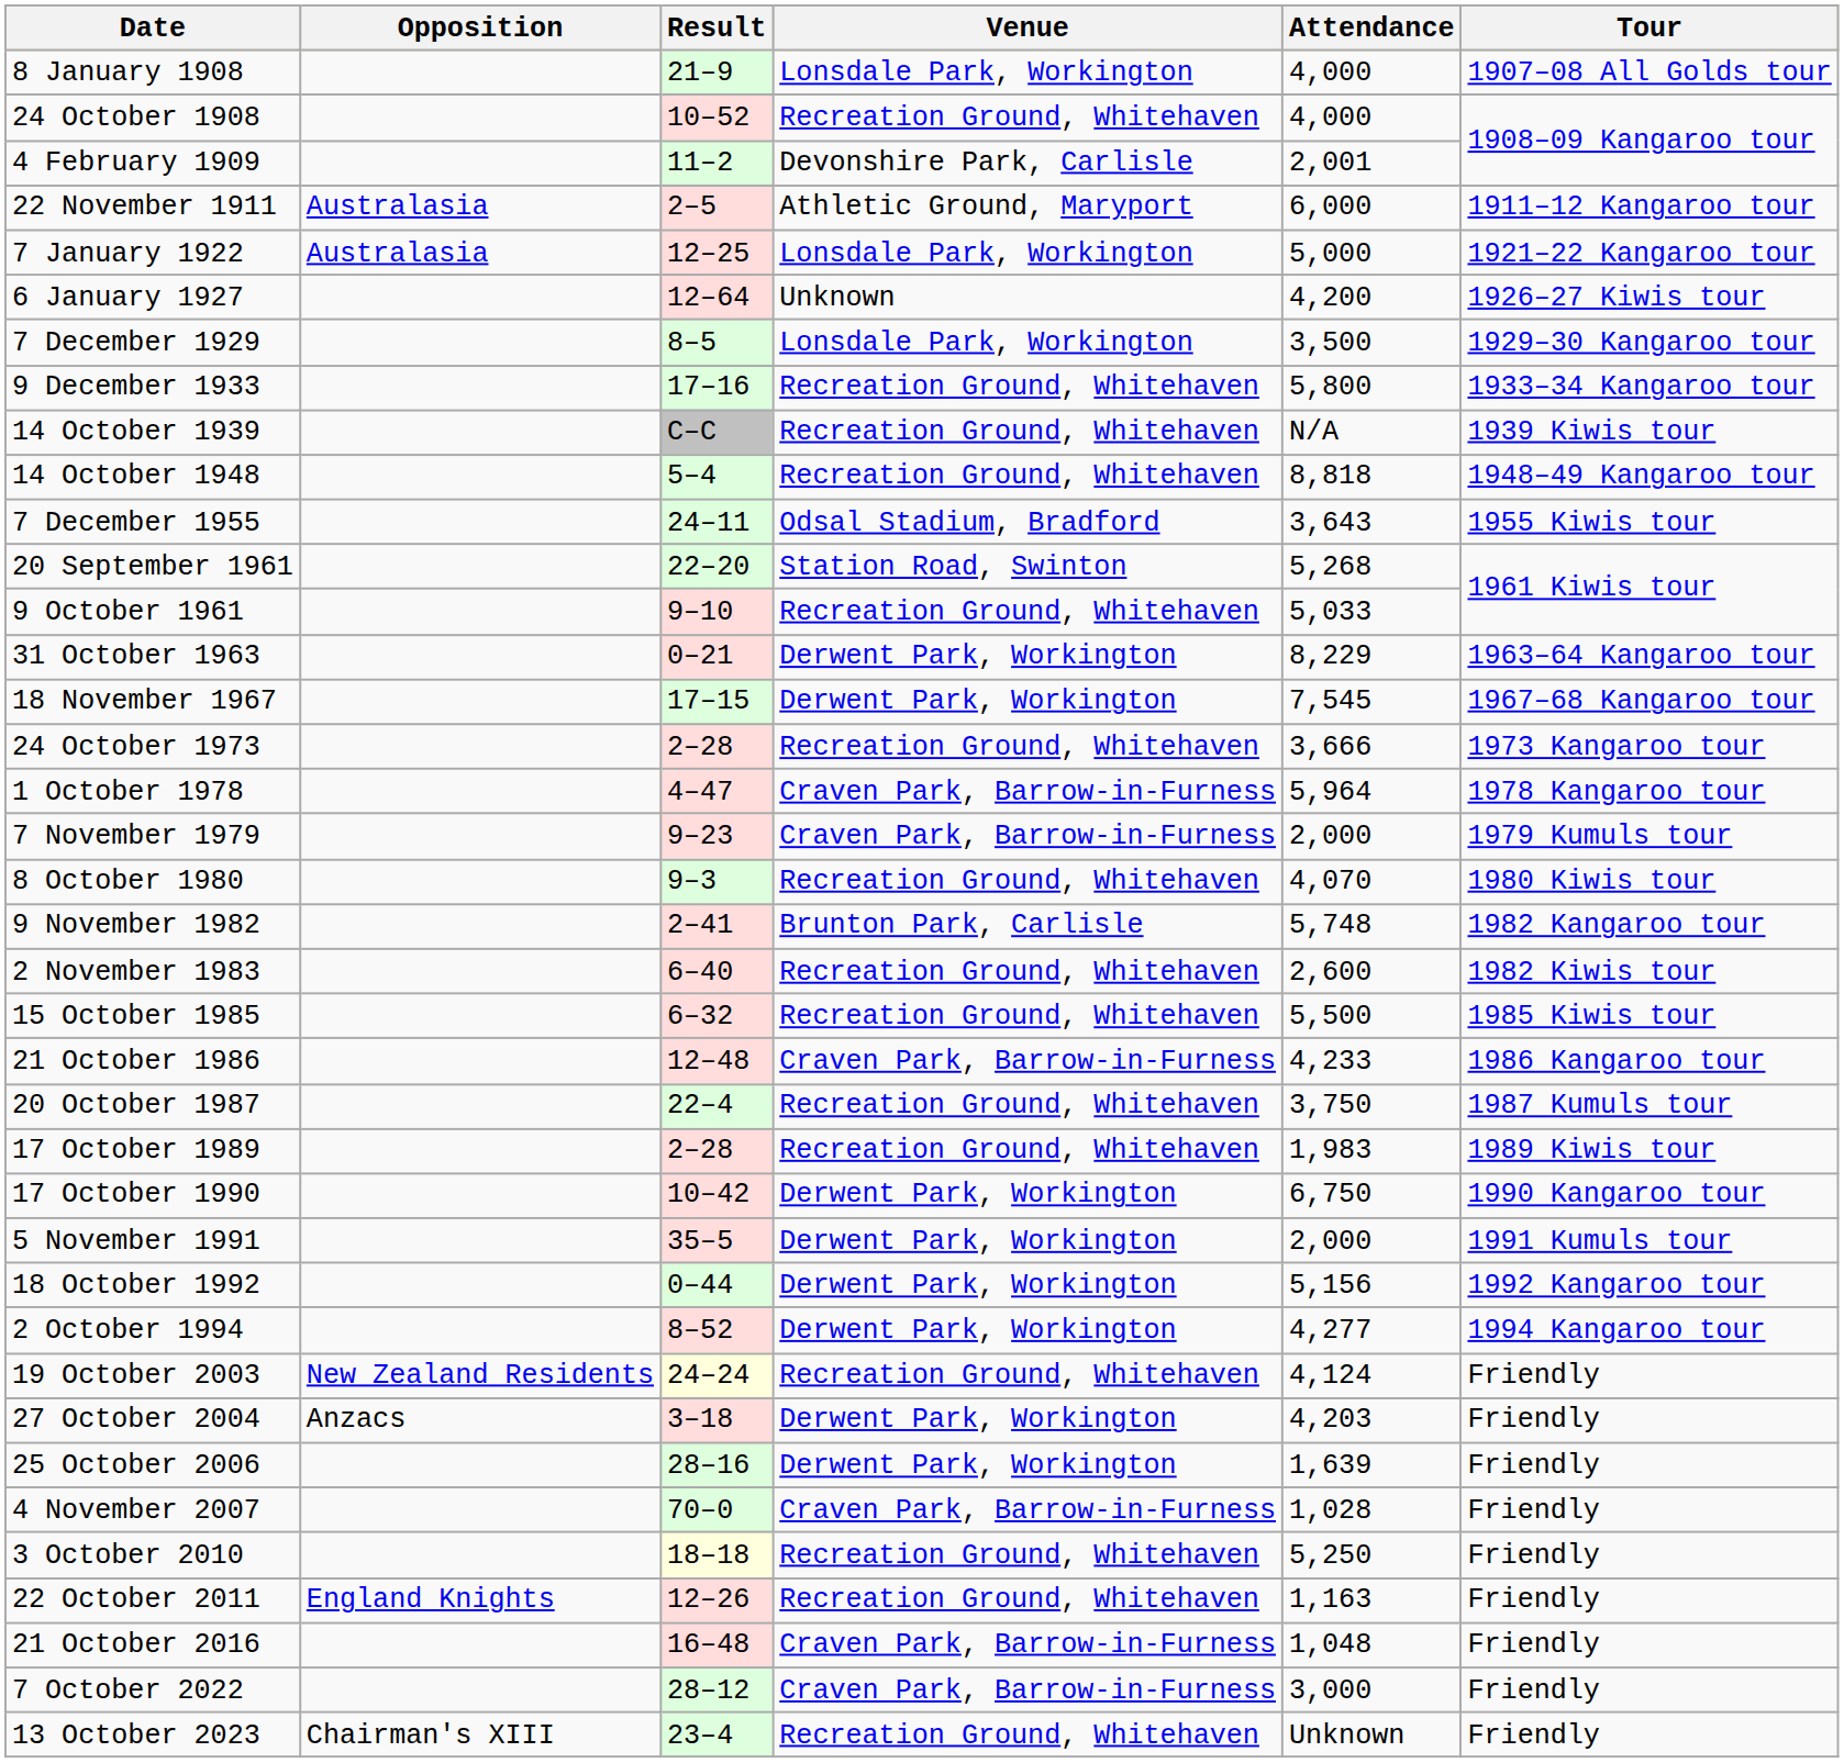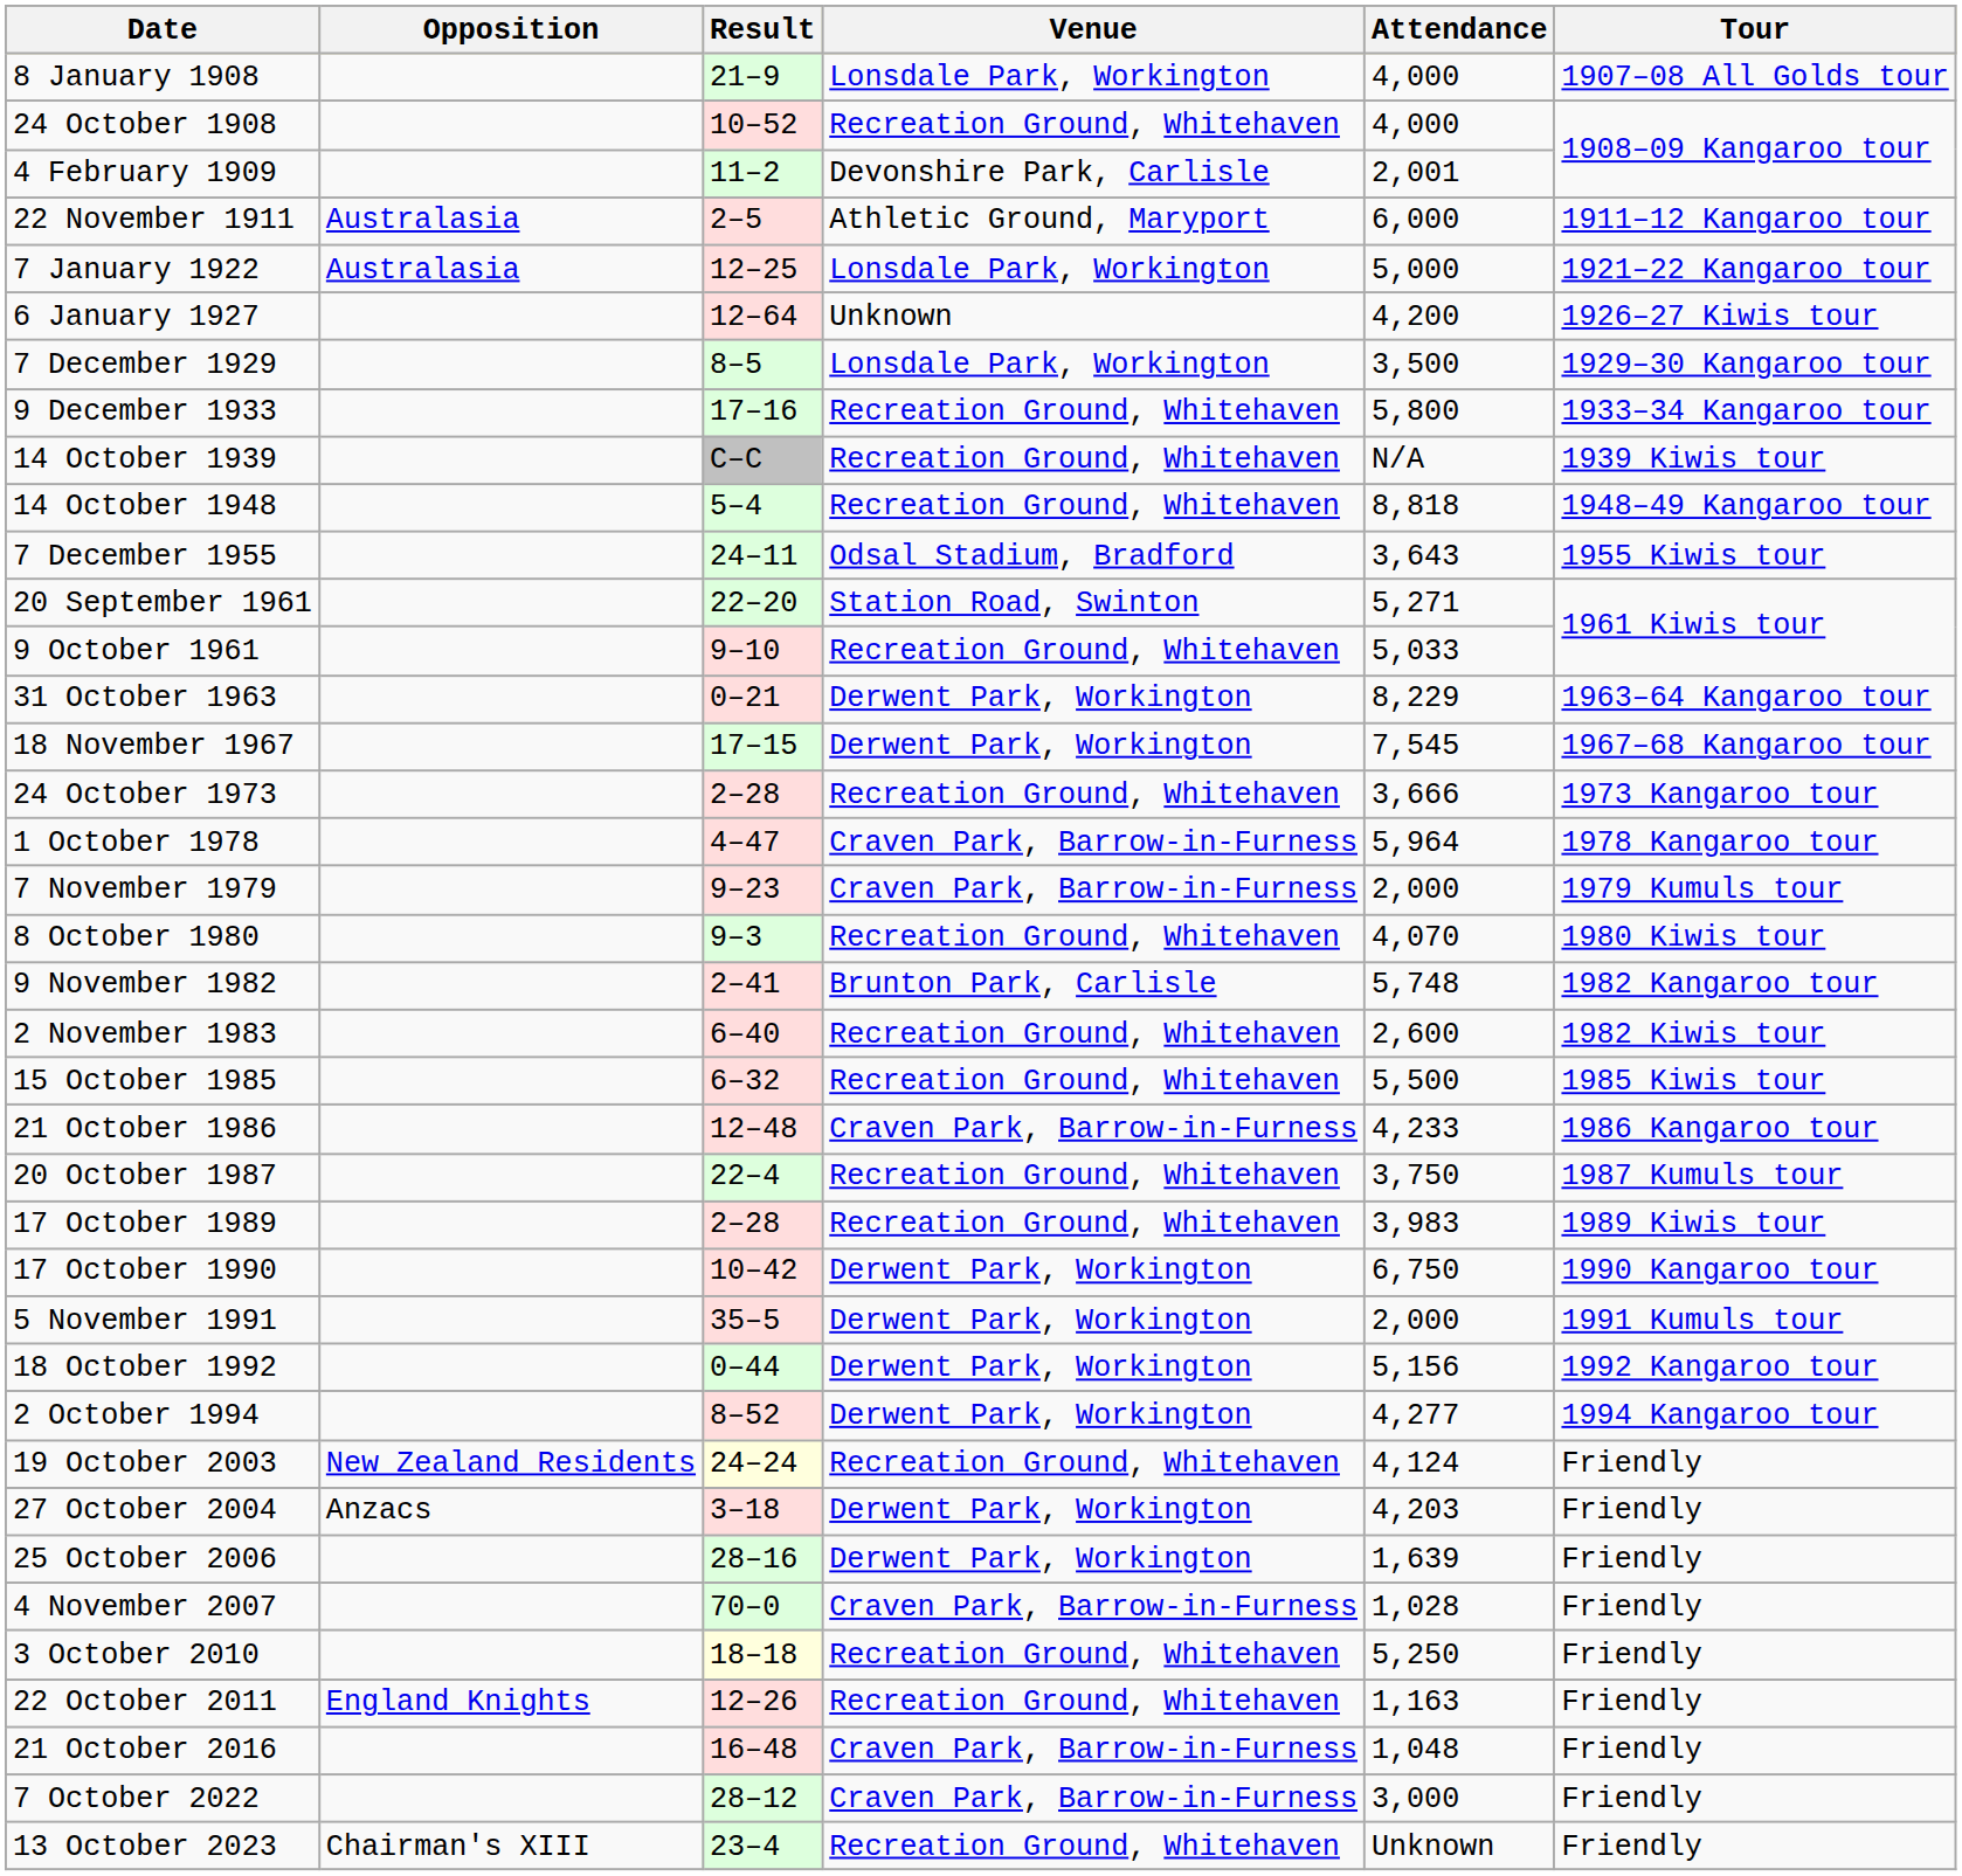 <table class="wikitable">
 <tr style="background:#bdb76b;">
 <th>Date</th>
 <th>Opposition</th>
 <th>Result</th>
 <th>Venue</th>
 <th>Attendance</th>
 <th>Tour</th>
 </tr>
 <tr>
 <td>8 January 1908</td>
 <td></td>
 <td bgcolor=#DDFFDD>21–9</td>
 <td><a href='#'>Lonsdale Park</a>, <a href='#'>Workington</a></td>
 <td>4,000</td>
 <td><a href='#'>1907–08 All Golds tour</a></td>
 </tr>
 <tr>
 <td>24 October 1908</td>
 <td></td>
 <td bgcolor=#FFDDDD>10–52</td>
 <td><a href='#'>Recreation Ground</a>, <a href='#'>Whitehaven</a></td>
 <td>4,000</td>
 <td rowspan=2><a href='#'>1908–09 Kangaroo tour</a></td>
 </tr>
 <tr>
 <td>4 February 1909</td>
 <td></td>
 <td bgcolor=#DDFFDD>11–2</td>
 <td>Devonshire Park, <a href='#'>Carlisle</a></td>
 <td>2,001</td>
 </tr>
 <tr>
 <td>22 November 1911</td>
 <td> <a href='#'>Australasia</a></td>
 <td bgcolor=#FFDDDD>2–5</td>
 <td>Athletic Ground, <a href='#'>Maryport</a></td>
 <td>6,000</td>
 <td><a href='#'>1911–12 Kangaroo tour</a></td>
 </tr>
 <tr>
 <td>7 January 1922</td>
 <td> <a href='#'>Australasia</a></td>
 <td bgcolor=#FFDDDD>12–25</td>
 <td><a href='#'>Lonsdale Park</a>, <a href='#'>Workington</a></td>
 <td>5,000</td>
 <td><a href='#'>1921–22 Kangaroo tour</a></td>
 </tr>
 <tr>
 <td>6 January 1927</td>
 <td></td>
 <td bgcolor=#FFDDDD>12–64</td>
 <td>Unknown</td>
 <td>4,200</td>
 <td><a href='#'>1926–27 Kiwis tour</a></td>
 </tr>
 <tr>
 <td>7 December 1929</td>
 <td></td>
 <td bgcolor=#DDFFDD>8–5</td>
 <td><a href='#'>Lonsdale Park</a>, <a href='#'>Workington</a></td>
 <td>3,500</td>
 <td><a href='#'>1929–30 Kangaroo tour</a></td>
 </tr>
 <tr>
 <td>9 December 1933</td>
 <td></td>
 <td bgcolor=#DDFFDD>17–16</td>
 <td><a href='#'>Recreation Ground</a>, <a href='#'>Whitehaven</a></td>
 <td>5,800</td>
 <td><a href='#'>1933–34 Kangaroo tour</a></td>
 </tr>
 <tr>
 <td>14 October 1939</td>
 <td></td>
 <td bgcolor=#c0c0c0>C–C</td>
 <td><a href='#'>Recreation Ground</a>, <a href='#'>Whitehaven</a></td>
 <td>N/A</td>
 <td><a href='#'>1939 Kiwis tour</a></td>
 </tr>
 <tr>
 <td>14 October 1948</td>
 <td></td>
 <td bgcolor=#DDFFDD>5–4</td>
 <td><a href='#'>Recreation Ground</a>, <a href='#'>Whitehaven</a></td>
 <td>8,818</td>
 <td><a href='#'>1948–49 Kangaroo tour</a></td>
 </tr>
 <tr>
 <td>7 December 1955</td>
 <td></td>
 <td bgcolor=#DDFFDD>24–11</td>
 <td><a href='#'>Odsal Stadium</a>, <a href='#'>Bradford</a></td>
 <td>3,643</td>
 <td><a href='#'>1955 Kiwis tour</a></td>
 </tr>
 <tr>
 <td>20 September 1961</td>
 <td></td>
 <td bgcolor=#DDFFDD>22–20</td>
 <td><a href='#'>Station Road</a>, <a href='#'>Swinton</a></td>
-<td>5,268</td>
+<td>5,271</td>
 <td rowspan="2"><a href='#'>1961 Kiwis tour</a></td>
 </tr>
 <tr>
 <td>9 October 1961</td>
 <td></td>
 <td bgcolor=#FFDDDD>9–10</td>
 <td><a href='#'>Recreation Ground</a>, <a href='#'>Whitehaven</a></td>
 <td>5,033</td>
 </tr>
 <tr>
 <td>31 October 1963</td>
 <td></td>
 <td bgcolor=#FFDDDD>0–21</td>
 <td><a href='#'>Derwent Park</a>, <a href='#'>Workington</a></td>
 <td>8,229</td>
 <td><a href='#'>1963–64 Kangaroo tour</a></td>
 </tr>
 <tr>
 <td>18 November 1967</td>
 <td></td>
 <td bgcolor=#DDFFDD>17–15</td>
 <td><a href='#'>Derwent Park</a>, <a href='#'>Workington</a></td>
 <td>7,545</td>
 <td><a href='#'>1967–68 Kangaroo tour</a></td>
 </tr>
 <tr>
 <td>24 October 1973</td>
 <td></td>
 <td bgcolor=#FFDDDD>2–28</td>
 <td><a href='#'>Recreation Ground</a>, <a href='#'>Whitehaven</a></td>
 <td>3,666</td>
 <td><a href='#'>1973 Kangaroo tour</a></td>
 </tr>
 <tr>
 <td>1 October 1978</td>
 <td></td>
 <td bgcolor=#FFDDDD>4–47</td>
 <td><a href='#'>Craven Park</a>, <a href='#'>Barrow-in-Furness</a></td>
 <td>5,964</td>
 <td><a href='#'>1978 Kangaroo tour</a></td>
 </tr>
 <tr>
 <td>7 November 1979</td>
 <td></td>
 <td bgcolor=#FFDDDD>9–23</td>
 <td><a href='#'>Craven Park</a>, <a href='#'>Barrow-in-Furness</a></td>
 <td>2,000</td>
 <td><a href='#'>1979 Kumuls tour</a></td>
 </tr>
 <tr>
 <td>8 October 1980</td>
 <td></td>
 <td bgcolor=#DDFFDD>9–3</td>
 <td><a href='#'>Recreation Ground</a>, <a href='#'>Whitehaven</a></td>
 <td>4,070</td>
 <td><a href='#'>1980 Kiwis tour</a></td>
 </tr>
 <tr>
 <td>9 November 1982</td>
 <td></td>
 <td bgcolor=#FFDDDD>2–41</td>
 <td><a href='#'>Brunton Park</a>, <a href='#'>Carlisle</a></td>
 <td>5,748</td>
 <td><a href='#'>1982 Kangaroo tour</a></td>
 </tr>
 <tr>
 <td>2 November 1983</td>
 <td></td>
 <td bgcolor=#FFDDDD>6–40</td>
 <td><a href='#'>Recreation Ground</a>, <a href='#'>Whitehaven</a></td>
 <td>2,600</td>
 <td><a href='#'>1982 Kiwis tour</a></td>
 </tr>
 <tr>
 <td>15 October 1985</td>
 <td></td>
 <td bgcolor=#FFDDDD>6–32</td>
 <td><a href='#'>Recreation Ground</a>, <a href='#'>Whitehaven</a></td>
 <td>5,500</td>
 <td><a href='#'>1985 Kiwis tour</a></td>
 </tr>
 <tr>
 <td>21 October 1986</td>
 <td></td>
 <td bgcolor=#FFDDDD>12–48</td>
 <td><a href='#'>Craven Park</a>, <a href='#'>Barrow-in-Furness</a></td>
 <td>4,233</td>
 <td><a href='#'>1986 Kangaroo tour</a></td>
 </tr>
 <tr>
 <td>20 October 1987</td>
 <td></td>
 <td bgcolor=#DDFFDD>22–4</td>
 <td><a href='#'>Recreation Ground</a>, <a href='#'>Whitehaven</a></td>
 <td>3,750</td>
 <td><a href='#'>1987 Kumuls tour</a></td>
 </tr>
 <tr>
 <td>17 October 1989</td>
 <td></td>
 <td bgcolor=#FFDDDD>2–28</td>
 <td><a href='#'>Recreation Ground</a>, <a href='#'>Whitehaven</a></td>
-<td>1,983</td>
+<td>3,983</td>
 <td><a href='#'>1989 Kiwis tour</a></td>
 </tr>
 <tr>
 <td>17 October 1990</td>
 <td></td>
 <td bgcolor=#FFDDDD>10–42</td>
 <td><a href='#'>Derwent Park</a>, <a href='#'>Workington</a></td>
 <td>6,750</td>
 <td><a href='#'>1990 Kangaroo tour</a></td>
 </tr>
 <tr>
 <td>5 November 1991</td>
 <td></td>
 <td bgcolor=#FFDDDD>35–5</td>
 <td><a href='#'>Derwent Park</a>, <a href='#'>Workington</a></td>
 <td>2,000</td>
 <td><a href='#'>1991 Kumuls tour</a></td>
 </tr>
 <tr>
 <td>18 October 1992</td>
 <td></td>
 <td bgcolor=#DDFFDD>0–44</td>
 <td><a href='#'>Derwent Park</a>, <a href='#'>Workington</a></td>
 <td>5,156</td>
 <td><a href='#'>1992 Kangaroo tour</a></td>
 </tr>
 <tr>
 <td>2 October 1994</td>
 <td></td>
 <td bgcolor=#FFDDDD>8–52</td>
 <td><a href='#'>Derwent Park</a>, <a href='#'>Workington</a></td>
 <td>4,277</td>
 <td><a href='#'>1994 Kangaroo tour</a></td>
 </tr>
 <tr>
 <td>19 October 2003</td>
 <td> <a href='#'>New Zealand Residents</a></td>
 <td bgcolor=#FFFFDD>24–24</td>
 <td><a href='#'>Recreation Ground</a>, <a href='#'>Whitehaven</a></td>
 <td>4,124</td>
 <td>Friendly</td>
 </tr>
 <tr>
 <td>27 October 2004</td>
 <td> Anzacs</td>
 <td bgcolor=#FFDDDD>3–18</td>
 <td><a href='#'>Derwent Park</a>, <a href='#'>Workington</a></td>
 <td>4,203</td>
 <td>Friendly</td>
 </tr>
 <tr>
 <td>25 October 2006</td>
 <td></td>
 <td bgcolor=#DDFFDD>28–16</td>
 <td><a href='#'>Derwent Park</a>, <a href='#'>Workington</a></td>
 <td>1,639</td>
 <td>Friendly</td>
 </tr>
 <tr>
 <td>4 November 2007</td>
 <td></td>
 <td bgcolor=#DDFFDD>70–0</td>
 <td><a href='#'>Craven Park</a>, <a href='#'>Barrow-in-Furness</a></td>
 <td>1,028</td>
 <td>Friendly</td>
 </tr>
 <tr>
 <td>3 October 2010</td>
 <td></td>
 <td bgcolor=#FFFFDD>18–18</td>
 <td><a href='#'>Recreation Ground</a>, <a href='#'>Whitehaven</a></td>
 <td>5,250</td>
 <td>Friendly</td>
 </tr>
 <tr>
 <td>22 October 2011</td>
 <td> <a href='#'>England Knights</a></td>
 <td bgcolor=#FFDDDD>12–26</td>
 <td><a href='#'>Recreation Ground</a>, <a href='#'>Whitehaven</a></td>
 <td>1,163</td>
 <td>Friendly</td>
 </tr>
 <tr>
 <td>21 October 2016</td>
 <td></td>
 <td bgcolor=#FFDDDD>16–48</td>
 <td><a href='#'>Craven Park</a>, <a href='#'>Barrow-in-Furness</a></td>
 <td>1,048</td>
 <td>Friendly</td>
 </tr>
 <tr>
 <td>7 October 2022</td>
 <td></td>
 <td bgcolor=#DDFFDD>28–12</td>
 <td><a href='#'>Craven Park</a>, <a href='#'>Barrow-in-Furness</a></td>
 <td>3,000</td>
 <td>Friendly</td>
 </tr>
 <tr>
 <td>13 October 2023</td>
 <td> Chairman's XIII</td>
 <td bgcolor=#DDFFDD>23–4</td>
 <td><a href='#'>Recreation Ground</a>, <a href='#'>Whitehaven</a></td>
 <td>Unknown</td>
 <td>Friendly</td>
 </tr>
 </table>
